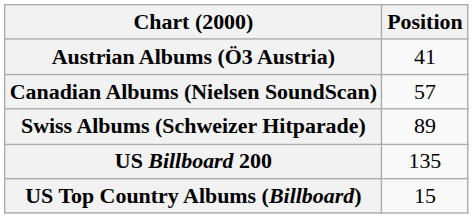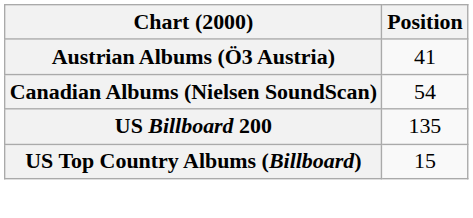 <table class="wikitable sortable plainrowheaders" style="text-align:center">
 <tr>
 <th scope="col">Chart (2000)</th>
 <th scope="col">Position</th>
 </tr>
 <tr>
 <th scope="row">Austrian Albums (Ö3 Austria)</th>
 <td>41</td>
 </tr>
 <tr>
 <th scope="row">Canadian Albums (Nielsen SoundScan)</th>
-<td>57</td>
-</tr>
-<tr>
-<th scope="row">Swiss Albums (Schweizer Hitparade)</th>
-<td>89</td>
+<td>54</td>
 </tr>
 <tr>
 <th scope="row">US <em>Billboard</em> 200</th>
 <td>135</td>
 </tr>
 <tr>
 <th scope="row">US Top Country Albums (<em>Billboard</em>)</th>
 <td>15</td>
 </tr>
 </table>
